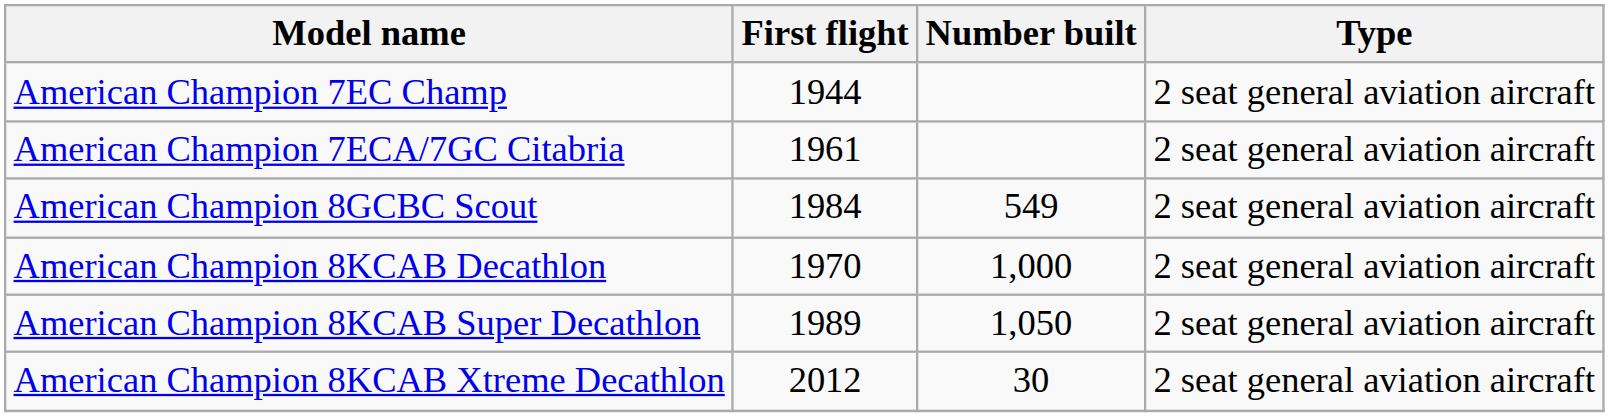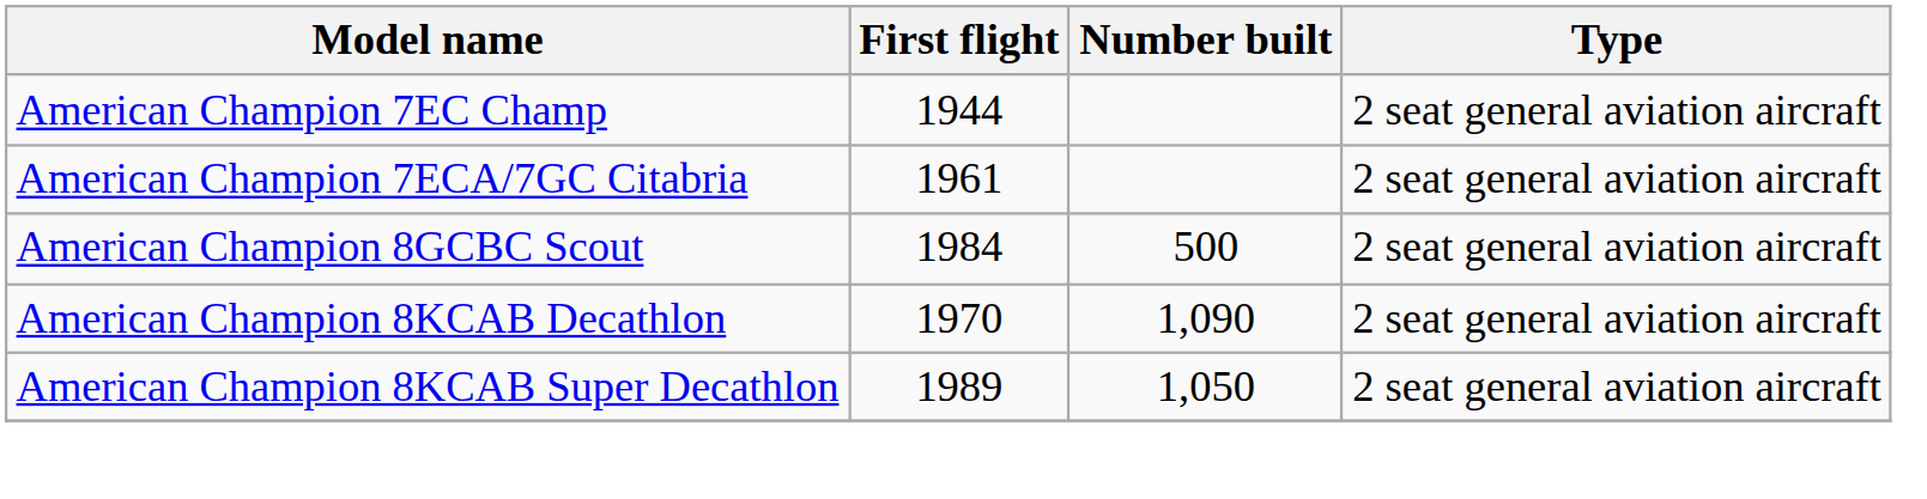 <table class="wikitable sortable">
 <tr>
 <th>Model name</th>
 <th>First flight</th>
 <th>Number built</th>
 <th>Type</th>
 </tr>
 <tr>
 <td align=left><a href='#'>American Champion 7EC Champ</a></td>
 <td align=center>1944</td>
 <td align=center></td>
 <td align=left>2 seat general aviation aircraft</td>
 </tr>
 <tr>
 <td align=left><a href='#'>American Champion 7ECA/7GC Citabria</a></td>
 <td align=center>1961</td>
 <td align=center></td>
 <td align=left>2 seat general aviation aircraft</td>
 </tr>
 <tr>
 <td align=left><a href='#'>American Champion 8GCBC Scout</a></td>
 <td align=center>1984</td>
-<td align=center>549</td>
+<td align=center>500</td>
 <td align=left>2 seat general aviation aircraft</td>
 </tr>
 <tr>
 <td align=left><a href='#'>American Champion 8KCAB Decathlon</a></td>
 <td align=center>1970</td>
-<td align=center>1,000</td>
+<td align=center>1,090</td>
 <td align=left>2 seat general aviation aircraft</td>
 </tr>
 <tr>
 <td align=left><a href='#'>American Champion 8KCAB Super Decathlon</a></td>
 <td align=center>1989</td>
 <td align=center>1,050</td>
 <td align=left>2 seat general aviation aircraft</td>
 </tr>
 <tr>
-<td align=left><a href='#'>American Champion 8KCAB Xtreme Decathlon</a></td>
-<td align=center>2012</td>
-<td align=center>30</td>
-<td align=left>2 seat general aviation aircraft</td>
-</tr>
-<tr>
 </tr>
 </table>
